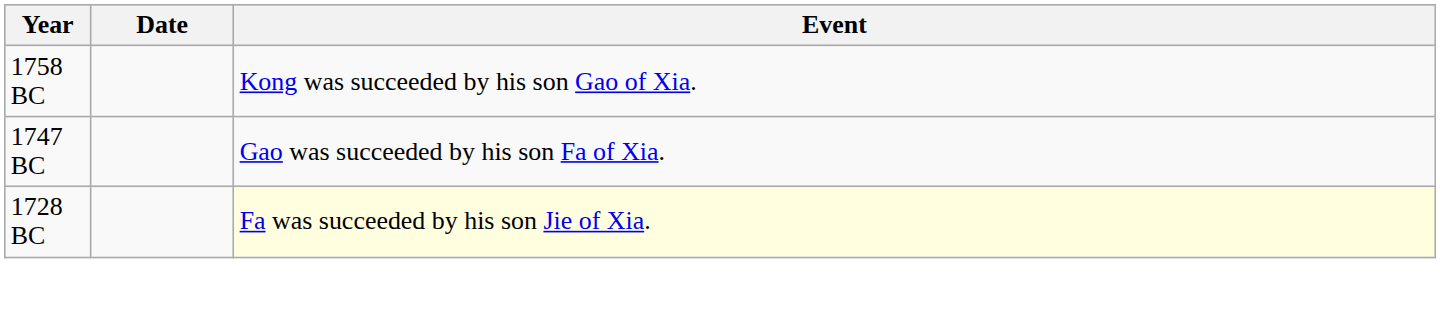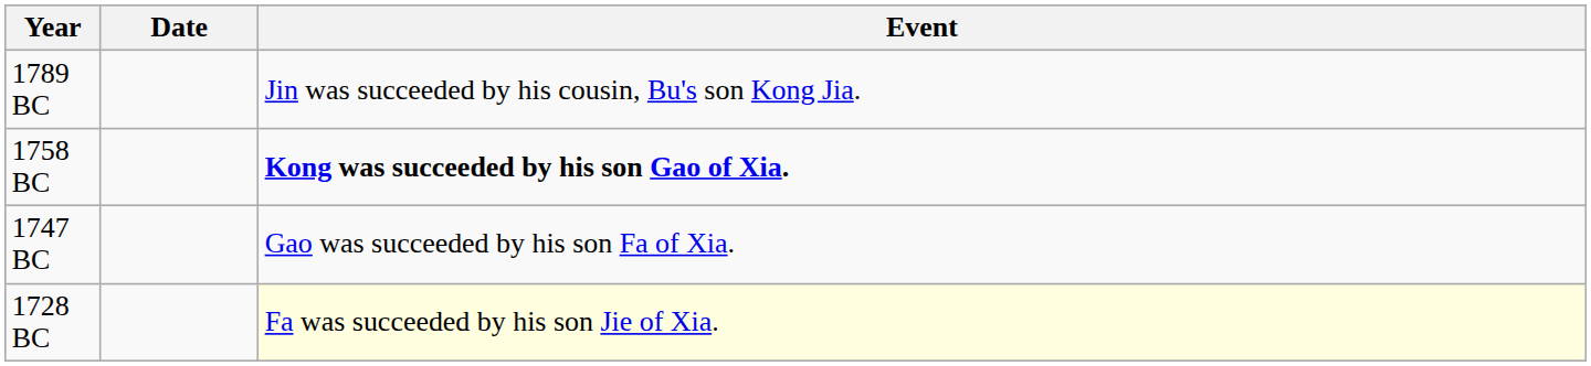 <table class="wikitable" width="100%">
 <tr>
 <th style="width:6%">Year</th>
 <th style="width:10%">Date</th>
 <th>Event</th>
 </tr>
 <tr>
+<td>1789 BC</td>
+<td></td>
+<td><a href='#'>Jin</a> was succeeded by his cousin, <a href='#'>Bu's</a> son <a href='#'>Kong Jia</a>.</td>
+</tr>
+<tr>
 <td>1758 BC</td>
 <td></td>
-<td><a href='#'>Kong</a> was succeeded by his son <a href='#'>Gao of Xia</a>.</td>
+<td><strong><a href='#'>Kong</a> was succeeded by his son <a href='#'>Gao of Xia</a>.</strong></td>
 </tr>
 <tr>
 <td>1747 BC</td>
 <td></td>
 <td><a href='#'>Gao</a> was succeeded by his son <a href='#'>Fa of Xia</a>.</td>
 </tr>
 <tr>
 <td>1728 BC</td>
 <td></td>
 <td style="background: lightyellow;"><a href='#'>Fa</a> was succeeded by his son <a href='#'>Jie of Xia</a>.</td>
 </tr>
 </table>
